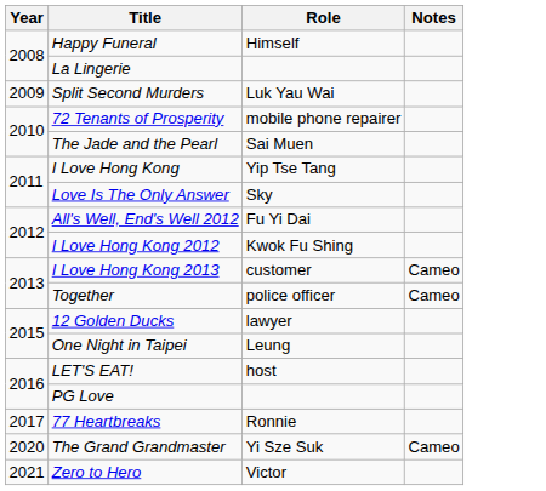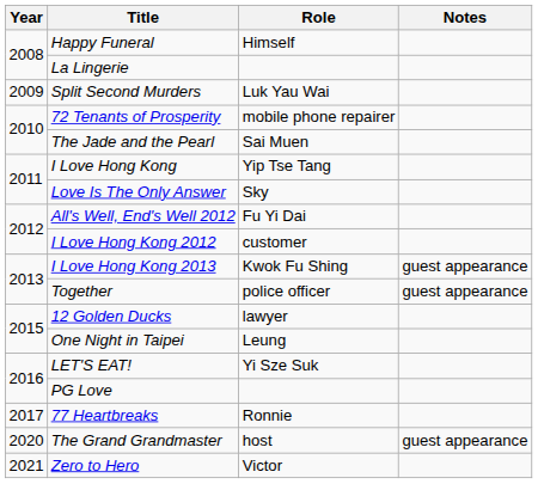 <table class="wikitable">
 <tr>
 <th>Year</th>
 <th>Title</th>
 <th>Role</th>
 <th>Notes</th>
 </tr>
 <tr>
 <td rowspan="2">2008</td>
 <td><em>Happy Funeral</em></td>
 <td>Himself</td>
 <td></td>
 </tr>
 <tr>
 <td><em>La Lingerie</em></td>
 <td></td>
 <td></td>
 </tr>
 <tr>
 <td>2009</td>
 <td><em>Split Second Murders</em></td>
 <td>Luk Yau Wai</td>
 <td></td>
 </tr>
 <tr>
 <td rowspan="2">2010</td>
 <td><em><a href='#'>72 Tenants of Prosperity</a></em></td>
 <td>mobile phone repairer</td>
 <td></td>
 </tr>
 <tr>
 <td><em>The Jade and the Pearl</em></td>
 <td>Sai Muen</td>
 <td></td>
 </tr>
 <tr>
 <td rowspan="2">2011</td>
 <td><em>I Love Hong Kong</em></td>
 <td>Yip Tse Tang</td>
 <td></td>
 </tr>
 <tr>
 <td><em><a href='#'>Love Is The Only Answer</a></em></td>
 <td>Sky</td>
 <td></td>
 </tr>
 <tr>
 <td rowspan="2">2012</td>
 <td><em><a href='#'>All's Well, End's Well 2012</a></em></td>
 <td>Fu Yi Dai</td>
 <td></td>
 </tr>
 <tr>
 <td><em><a href='#'>I Love Hong Kong 2012</a></em></td>
-<td>Kwok Fu Shing</td>
+<td>customer</td>
 <td></td>
 </tr>
 <tr>
 <td rowspan="2">2013</td>
 <td><em><a href='#'>I Love Hong Kong 2013</a></em></td>
-<td>customer</td>
-<td>Cameo</td>
+<td>Kwok Fu Shing</td>
+<td>guest appearance</td>
 </tr>
 <tr>
 <td><em>Together</em></td>
 <td>police officer</td>
-<td>Cameo</td>
+<td>guest appearance</td>
 </tr>
 <tr>
 <td rowspan="2">2015</td>
 <td><em><a href='#'>12 Golden Ducks</a></em></td>
 <td>lawyer</td>
 <td></td>
 </tr>
 <tr>
 <td><em>One Night in Taipei</em></td>
 <td>Leung</td>
 <td></td>
 </tr>
 <tr>
 <td rowspan="2">2016</td>
 <td><em>LET'S EAT!</em></td>
-<td>host</td>
+<td>Yi Sze Suk</td>
 <td></td>
 </tr>
 <tr>
 <td><em>PG Love</em></td>
 <td></td>
 <td></td>
 </tr>
 <tr>
 <td>2017</td>
 <td><em><a href='#'>77 Heartbreaks</a></em></td>
 <td>Ronnie</td>
 <td></td>
 </tr>
 <tr>
 <td>2020</td>
 <td><em>The Grand Grandmaster</em></td>
-<td>Yi Sze Suk</td>
-<td>Cameo</td>
+<td>host</td>
+<td>guest appearance</td>
 </tr>
 <tr>
 <td>2021</td>
 <td><em><a href='#'>Zero to Hero</a></em></td>
 <td>Victor</td>
 <td></td>
 </tr>
 </table>
